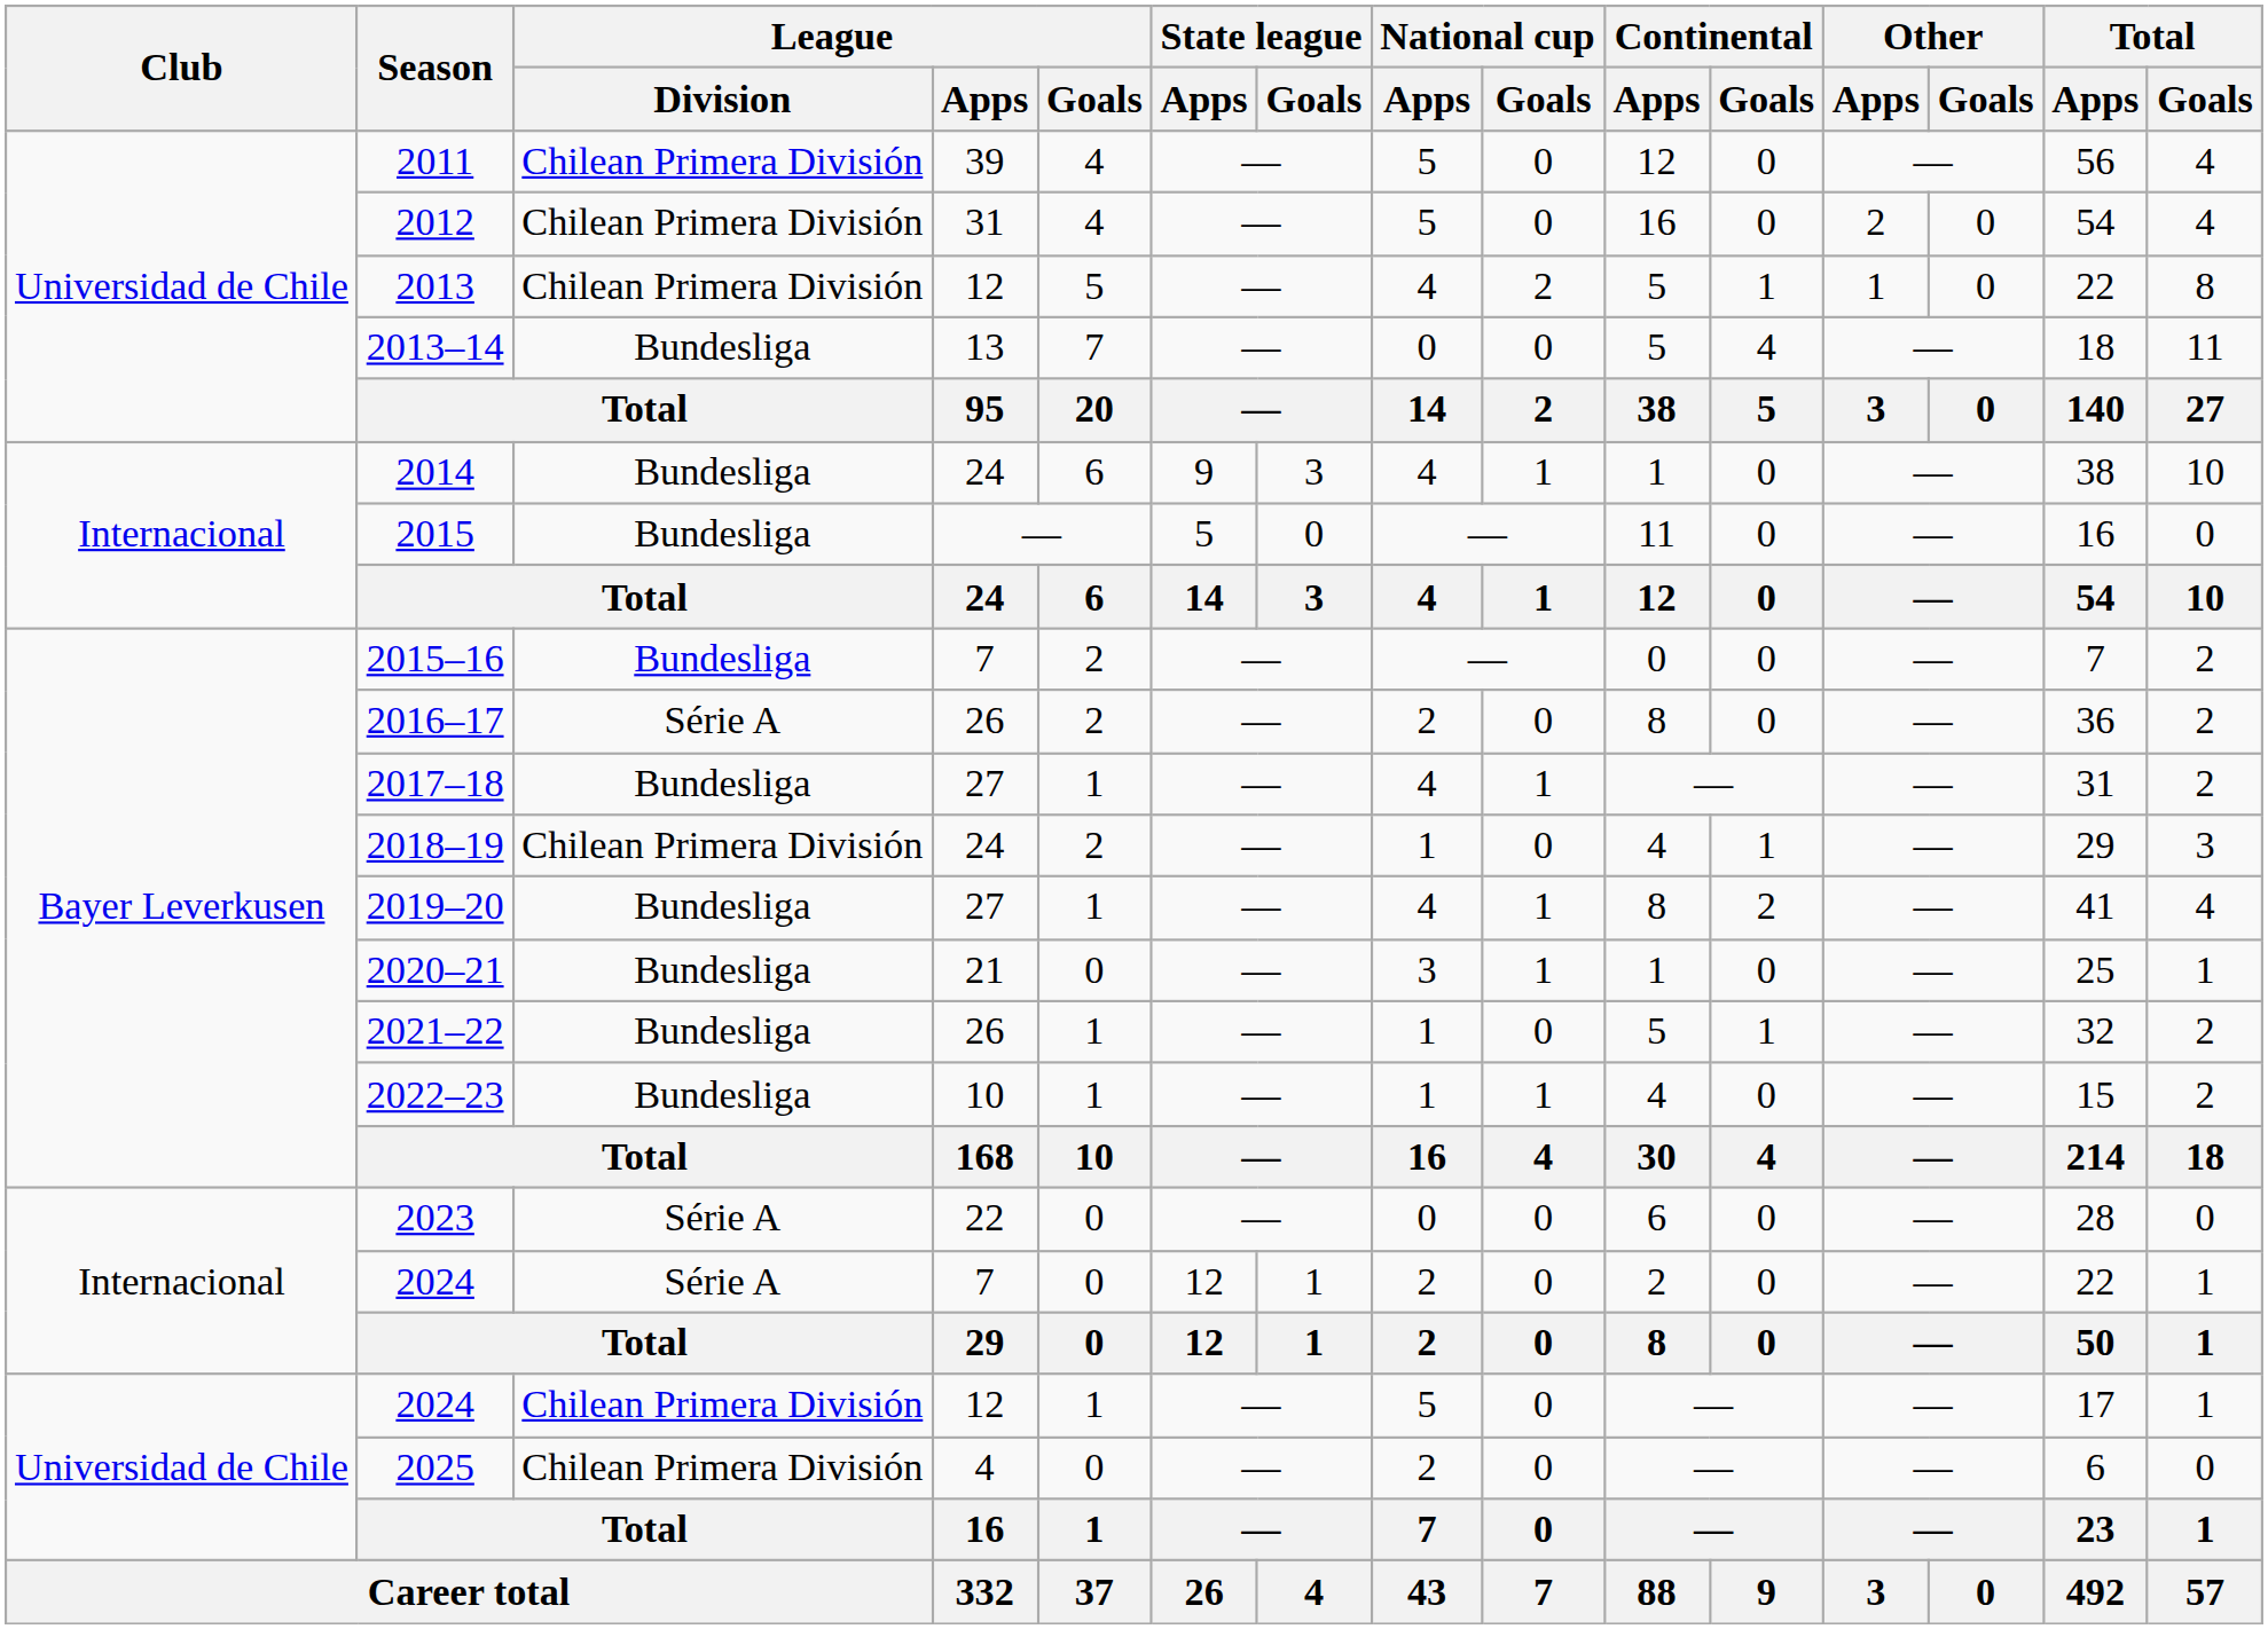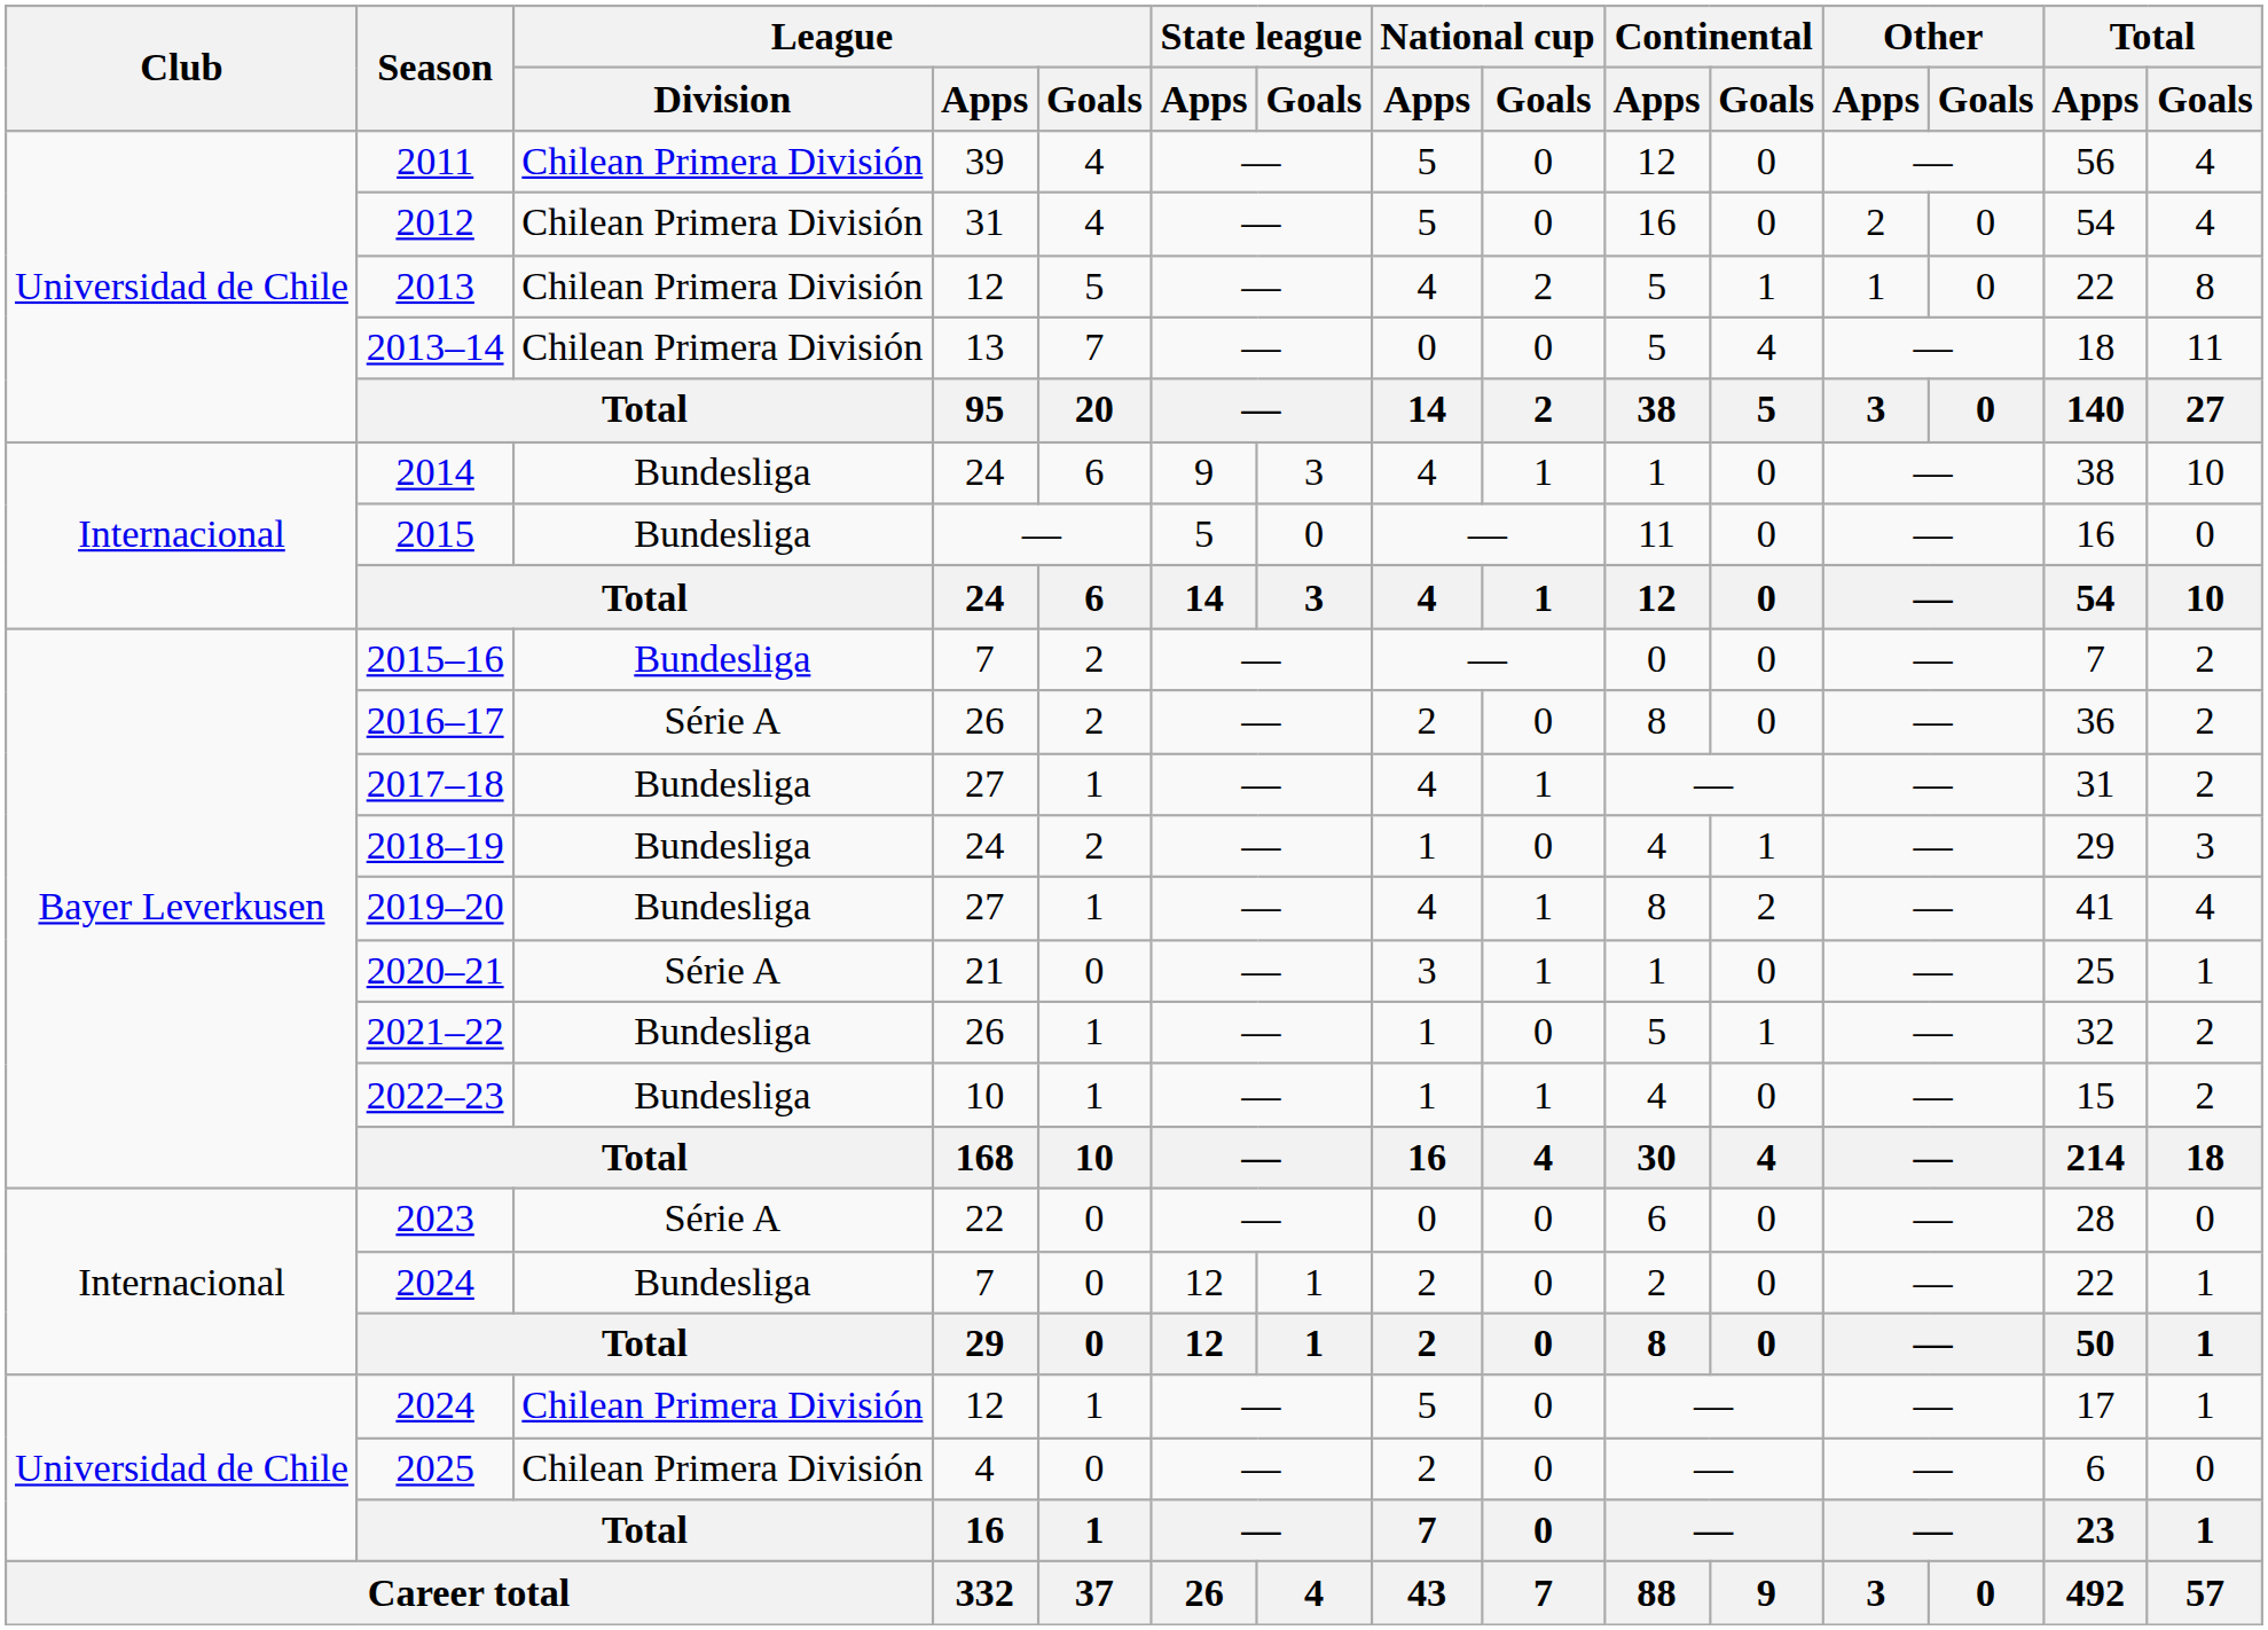 <table class=wikitable style=text-align:center>
 <tr>
 <th rowspan="2">Club</th>
 <th rowspan="2">Season</th>
 <th colspan="3">League</th>
 <th colspan="2">State league</th>
 <th colspan="2">National cup</th>
 <th colspan="2">Continental</th>
 <th colspan="2">Other</th>
 <th colspan="2">Total</th>
 </tr>
 <tr>
 <th>Division</th>
 <th>Apps</th>
 <th>Goals</th>
 <th>Apps</th>
 <th>Goals</th>
 <th>Apps</th>
 <th>Goals</th>
 <th>Apps</th>
 <th>Goals</th>
 <th>Apps</th>
 <th>Goals</th>
 <th>Apps</th>
 <th>Goals</th>
 </tr>
 <tr>
 <td rowspan="5"><a href='#'>Universidad de Chile</a></td>
 <td><a href='#'>2011</a></td>
 <td><a href='#'>Chilean Primera División</a></td>
 <td>39</td>
 <td>4</td>
 <td colspan="2">—</td>
 <td>5</td>
 <td>0</td>
 <td>12</td>
 <td>0</td>
 <td colspan="2">—</td>
 <td>56</td>
 <td>4</td>
 </tr>
 <tr>
 <td><a href='#'>2012</a></td>
 <td>Chilean Primera División</td>
 <td>31</td>
 <td>4</td>
 <td colspan="2">—</td>
 <td>5</td>
 <td>0</td>
 <td>16</td>
 <td>0</td>
 <td>2</td>
 <td>0</td>
 <td>54</td>
 <td>4</td>
 </tr>
 <tr>
 <td><a href='#'>2013</a></td>
 <td>Chilean Primera División</td>
 <td>12</td>
 <td>5</td>
 <td colspan="2">—</td>
 <td>4</td>
 <td>2</td>
 <td>5</td>
 <td>1</td>
 <td>1</td>
 <td>0</td>
 <td>22</td>
 <td>8</td>
 </tr>
 <tr>
 <td><a href='#'>2013–14</a></td>
-<td>Bundesliga</td>
+<td>Chilean Primera División</td>
 <td>13</td>
 <td>7</td>
 <td colspan="2">—</td>
 <td>0</td>
 <td>0</td>
 <td>5</td>
 <td>4</td>
 <td colspan="2">—</td>
 <td>18</td>
 <td>11</td>
 </tr>
 <tr>
 <th colspan="2">Total</th>
 <th>95</th>
 <th>20</th>
 <th colspan="2">—</th>
 <th>14</th>
 <th>2</th>
 <th>38</th>
 <th>5</th>
 <th>3</th>
 <th>0</th>
 <th>140</th>
 <th>27</th>
 </tr>
 <tr>
 <td rowspan="3"><a href='#'>Internacional</a></td>
 <td><a href='#'>2014</a></td>
 <td>Bundesliga</td>
 <td>24</td>
 <td>6</td>
 <td>9</td>
 <td>3</td>
 <td>4</td>
 <td>1</td>
 <td>1</td>
 <td>0</td>
 <td colspan="2">—</td>
 <td>38</td>
 <td>10</td>
 </tr>
 <tr>
 <td><a href='#'>2015</a></td>
 <td>Bundesliga</td>
 <td colspan="2">—</td>
 <td>5</td>
 <td>0</td>
 <td colspan="2">—</td>
 <td>11</td>
 <td>0</td>
 <td colspan="2">—</td>
 <td>16</td>
 <td>0</td>
 </tr>
 <tr>
 <th colspan="2">Total</th>
 <th>24</th>
 <th>6</th>
 <th>14</th>
 <th>3</th>
 <th>4</th>
 <th>1</th>
 <th>12</th>
 <th>0</th>
 <th colspan="2">—</th>
 <th>54</th>
 <th>10</th>
 </tr>
 <tr>
 <td rowspan="9"><a href='#'>Bayer Leverkusen</a></td>
 <td><a href='#'>2015–16</a></td>
 <td><a href='#'>Bundesliga</a></td>
 <td>7</td>
 <td>2</td>
 <td colspan="2">—</td>
 <td colspan="2">—</td>
 <td>0</td>
 <td>0</td>
 <td colspan="2">—</td>
 <td>7</td>
 <td>2</td>
 </tr>
 <tr>
 <td><a href='#'>2016–17</a></td>
 <td>Série A</td>
 <td>26</td>
 <td>2</td>
 <td colspan="2">—</td>
 <td>2</td>
 <td>0</td>
 <td>8</td>
 <td>0</td>
 <td colspan="2">—</td>
 <td>36</td>
 <td>2</td>
 </tr>
 <tr>
 <td><a href='#'>2017–18</a></td>
 <td>Bundesliga</td>
 <td>27</td>
 <td>1</td>
 <td colspan="2">—</td>
 <td>4</td>
 <td>1</td>
 <td colspan="2">—</td>
 <td colspan="2">—</td>
 <td>31</td>
 <td>2</td>
 </tr>
 <tr>
 <td><a href='#'>2018–19</a></td>
-<td>Chilean Primera División</td>
+<td>Bundesliga</td>
 <td>24</td>
 <td>2</td>
 <td colspan="2">—</td>
 <td>1</td>
 <td>0</td>
 <td>4</td>
 <td>1</td>
 <td colspan="2">—</td>
 <td>29</td>
 <td>3</td>
 </tr>
 <tr>
 <td><a href='#'>2019–20</a></td>
 <td>Bundesliga</td>
 <td>27</td>
 <td>1</td>
 <td colspan="2">—</td>
 <td>4</td>
 <td>1</td>
 <td>8</td>
 <td>2</td>
 <td colspan="2">—</td>
 <td>41</td>
 <td>4</td>
 </tr>
 <tr>
 <td><a href='#'>2020–21</a></td>
-<td>Bundesliga</td>
+<td>Série A</td>
 <td>21</td>
 <td>0</td>
 <td colspan="2">—</td>
 <td>3</td>
 <td>1</td>
 <td>1</td>
 <td>0</td>
 <td colspan="2">—</td>
 <td>25</td>
 <td>1</td>
 </tr>
 <tr>
 <td><a href='#'>2021–22</a></td>
 <td>Bundesliga</td>
 <td>26</td>
 <td>1</td>
 <td colspan="2">—</td>
 <td>1</td>
 <td>0</td>
 <td>5</td>
 <td>1</td>
 <td colspan="2">—</td>
 <td>32</td>
 <td>2</td>
 </tr>
 <tr>
 <td><a href='#'>2022–23</a></td>
 <td>Bundesliga</td>
 <td>10</td>
 <td>1</td>
 <td colspan="2">—</td>
 <td>1</td>
 <td>1</td>
 <td>4</td>
 <td>0</td>
 <td colspan="2">—</td>
 <td>15</td>
 <td>2</td>
 </tr>
 <tr>
 <th colspan="2">Total</th>
 <th>168</th>
 <th>10</th>
 <th colspan="2">—</th>
 <th>16</th>
 <th>4</th>
 <th>30</th>
 <th>4</th>
 <th colspan="2">—</th>
 <th>214</th>
 <th>18</th>
 </tr>
 <tr>
 <td rowspan="3">Internacional</td>
 <td><a href='#'>2023</a></td>
 <td>Série A</td>
 <td>22</td>
 <td>0</td>
 <td colspan="2">—</td>
 <td>0</td>
 <td>0</td>
 <td>6</td>
 <td>0</td>
 <td colspan="2">—</td>
 <td>28</td>
 <td>0</td>
 </tr>
 <tr>
 <td><a href='#'>2024</a></td>
-<td>Série A</td>
+<td>Bundesliga</td>
 <td>7</td>
 <td>0</td>
 <td>12</td>
 <td>1</td>
 <td>2</td>
 <td>0</td>
 <td>2</td>
 <td>0</td>
 <td colspan="2">—</td>
 <td>22</td>
 <td>1</td>
 </tr>
 <tr>
 <th colspan="2">Total</th>
 <th>29</th>
 <th>0</th>
 <th>12</th>
 <th>1</th>
 <th>2</th>
 <th>0</th>
 <th>8</th>
 <th>0</th>
 <th colspan="2">—</th>
 <th>50</th>
 <th>1</th>
 </tr>
 <tr>
 <td rowspan="3"><a href='#'>Universidad de Chile</a></td>
 <td><a href='#'>2024</a></td>
 <td><a href='#'>Chilean Primera División</a></td>
 <td>12</td>
 <td>1</td>
 <td colspan="2">—</td>
 <td>5</td>
 <td>0</td>
 <td colspan="2">—</td>
 <td colspan="2">—</td>
 <td>17</td>
 <td>1</td>
 </tr>
 <tr>
 <td><a href='#'>2025</a></td>
 <td>Chilean Primera División</td>
 <td>4</td>
 <td>0</td>
 <td colspan="2">—</td>
 <td>2</td>
 <td>0</td>
 <td colspan="2">—</td>
 <td colspan="2">—</td>
 <td>6</td>
 <td>0</td>
 </tr>
 <tr>
 <th colspan="2">Total</th>
 <th>16</th>
 <th>1</th>
 <th colspan="2">—</th>
 <th>7</th>
 <th>0</th>
 <th colspan="2">—</th>
 <th colspan="2">—</th>
 <th>23</th>
 <th>1</th>
 </tr>
 <tr>
 <th colspan="3">Career total</th>
 <th>332</th>
 <th>37</th>
 <th>26</th>
 <th>4</th>
 <th>43</th>
 <th>7</th>
 <th>88</th>
 <th>9</th>
 <th>3</th>
 <th>0</th>
 <th>492</th>
 <th>57</th>
 </tr>
 </table>
